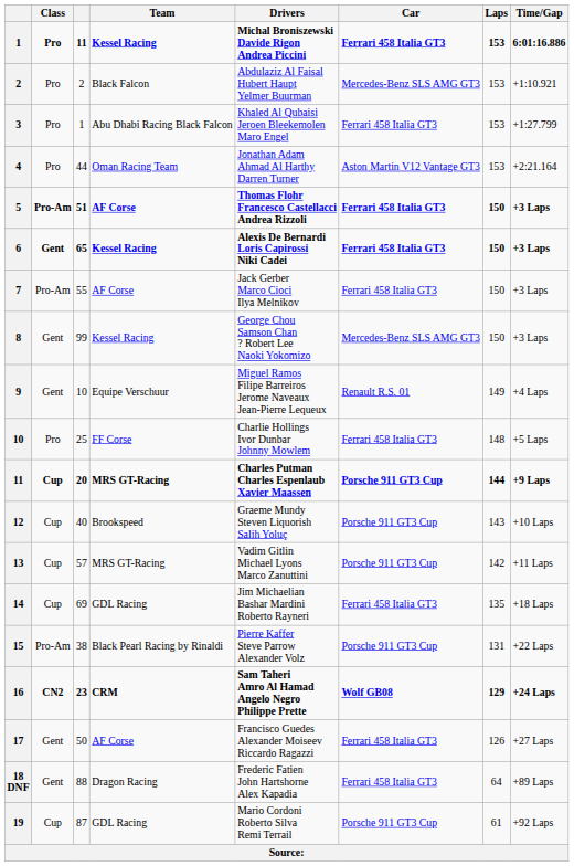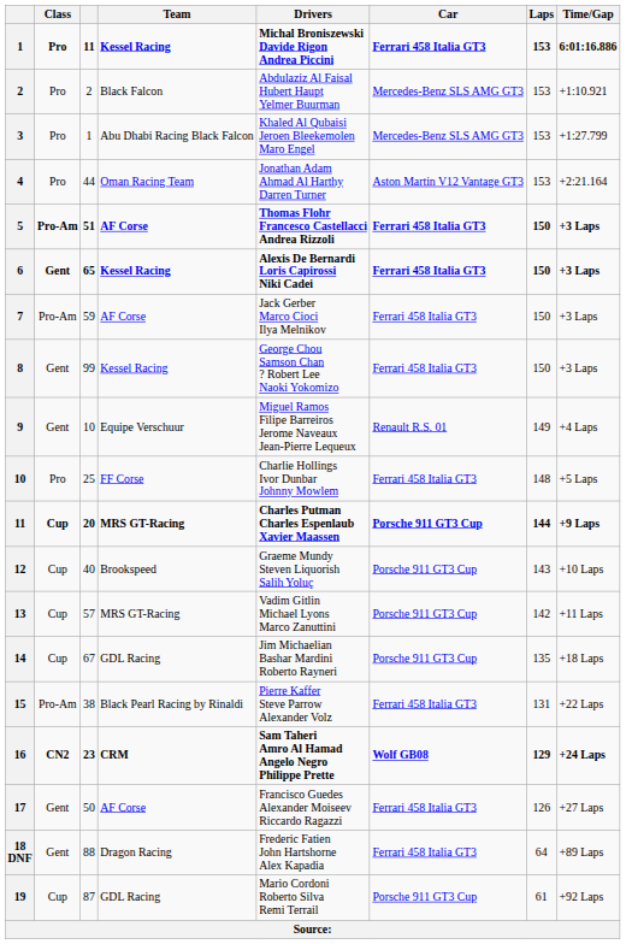 <table class="wikitable" style="font-size: 100%;">
 <tr>
 <th></th>
 <th>Class</th>
 <th></th>
 <th>Team</th>
 <th>Drivers</th>
 <th>Car</th>
 <th>Laps</th>
 <th>Time/Gap</th>
 </tr>
 <tr>
 <th>1</th>
 <td align="center"><strong>Pro</strong></td>
 <td align="center"><strong>11</strong></td>
 <td><strong> <a href='#'>Kessel Racing</a></strong></td>
 <td><strong> Michal Broniszewski<br> <a href='#'>Davide Rigon</a><br> <a href='#'>Andrea Piccini</a></strong></td>
 <td><a href='#'><strong>Ferrari 458 Italia GT3</strong></a></td>
 <td align="center"><strong>153</strong></td>
 <td><strong>6:01:16.886</strong></td>
 </tr>
 <tr>
 <th>2</th>
 <td align="center">Pro</td>
 <td align="center">2</td>
 <td> Black Falcon</td>
 <td> <a href='#'>Abdulaziz Al Faisal</a><br> <a href='#'>Hubert Haupt</a><br> <a href='#'>Yelmer Buurman</a></td>
 <td><a href='#'>Mercedes-Benz SLS AMG GT3</a></td>
 <td align="center">153</td>
 <td>+1:10.921</td>
 </tr>
 <tr>
 <th>3</th>
 <td align="center">Pro</td>
 <td align="center">1</td>
 <td> Abu Dhabi Racing Black Falcon</td>
 <td> <a href='#'>Khaled Al Qubaisi</a><br> <a href='#'>Jeroen Bleekemolen</a><br> <a href='#'>Maro Engel</a></td>
-<td><a href='#'>Ferrari 458 Italia GT3</a></td>
+<td><a href='#'>Mercedes-Benz SLS AMG GT3</a></td>
 <td align="center">153</td>
 <td>+1:27.799</td>
 </tr>
 <tr>
 <th>4</th>
 <td align="center">Pro</td>
 <td align="center">44</td>
 <td> <a href='#'>Oman Racing Team</a></td>
 <td> <a href='#'>Jonathan Adam</a><br> <a href='#'>Ahmad Al Harthy</a><br> <a href='#'>Darren Turner</a></td>
 <td><a href='#'>Aston Martin V12 Vantage GT3</a></td>
 <td align="center">153</td>
 <td>+2:21.164</td>
 </tr>
 <tr>
 <th>5</th>
 <td align="center"><strong>Pro-Am</strong></td>
 <td align="center"><strong>51</strong></td>
 <td><strong> <a href='#'>AF Corse</a></strong></td>
 <td><strong> <a href='#'>Thomas Flohr</a><br> <a href='#'>Francesco Castellacci</a><br> Andrea Rizzoli</strong></td>
 <td><a href='#'><strong>Ferrari 458 Italia GT3</strong></a></td>
 <td align="center"><strong>150</strong></td>
 <td><strong>+3 Laps</strong></td>
 </tr>
 <tr>
 <th>6</th>
 <td align="center"><strong>Gent</strong></td>
 <td align="center"><strong>65</strong></td>
 <td><strong> <a href='#'>Kessel Racing</a></strong></td>
 <td><strong> Alexis De Bernardi<br> <a href='#'>Loris Capirossi</a><br> Niki Cadei</strong></td>
 <td><a href='#'><strong>Ferrari 458 Italia GT3</strong></a></td>
 <td align="center"><strong>150</strong></td>
 <td><strong>+3 Laps</strong></td>
 </tr>
 <tr>
 <th>7</th>
 <td align="center">Pro-Am</td>
-<td align="center">55</td>
+<td align="center">59</td>
 <td> <a href='#'>AF Corse</a></td>
 <td> Jack Gerber<br> <a href='#'>Marco Cioci</a><br> Ilya Melnikov</td>
 <td><a href='#'>Ferrari 458 Italia GT3</a></td>
 <td align="center">150</td>
 <td>+3 Laps</td>
 </tr>
 <tr>
 <th>8</th>
 <td align="center">Gent</td>
 <td align="center">99</td>
 <td> <a href='#'>Kessel Racing</a></td>
 <td> <a href='#'>George Chou</a><br> <a href='#'>Samson Chan</a><br>? Robert Lee<br> <a href='#'>Naoki Yokomizo</a></td>
-<td><a href='#'>Mercedes-Benz SLS AMG GT3</a></td>
+<td><a href='#'>Ferrari 458 Italia GT3</a></td>
 <td align="center">150</td>
 <td>+3 Laps</td>
 </tr>
 <tr>
 <th>9</th>
 <td align="center">Gent</td>
 <td align="center">10</td>
 <td> Equipe Verschuur</td>
 <td> <a href='#'>Miguel Ramos</a><br> Filipe Barreiros<br> Jerome Naveaux<br> Jean-Pierre Lequeux</td>
 <td><a href='#'>Renault R.S. 01</a></td>
 <td align="center">149</td>
 <td>+4 Laps</td>
 </tr>
 <tr>
 <th>10</th>
 <td align="center">Pro</td>
 <td align="center">25</td>
 <td> <a href='#'>FF Corse</a></td>
 <td> Charlie Hollings <br> Ivor Dunbar<br> <a href='#'>Johnny Mowlem</a></td>
 <td><a href='#'>Ferrari 458 Italia GT3</a></td>
 <td align="center">148</td>
 <td>+5 Laps</td>
 </tr>
 <tr>
 <th>11</th>
 <td align="center"><strong>Cup</strong></td>
 <td align="center"><strong>20</strong></td>
 <td><strong> MRS GT-Racing</strong></td>
 <td><strong> Charles Putman<br> Charles Espenlaub <br> <a href='#'>Xavier Maassen</a></strong></td>
 <td><a href='#'><strong>Porsche 911 GT3 Cup</strong></a></td>
 <td align="center"><strong>144</strong></td>
 <td><strong>+9 Laps</strong></td>
 </tr>
 <tr>
 <th>12</th>
 <td align="center">Cup</td>
 <td align="center">40</td>
 <td> Brookspeed</td>
 <td> Graeme Mundy<br> Steven Liquorish <br> <a href='#'>Salih Yoluç</a></td>
 <td><a href='#'>Porsche 911 GT3 Cup</a></td>
 <td align="center">143</td>
 <td>+10 Laps</td>
 </tr>
 <tr>
 <th>13</th>
 <td align="center">Cup</td>
 <td align="center">57</td>
 <td> MRS GT-Racing</td>
 <td> Vadim Gitlin <br> Michael Lyons <br> Marco Zanuttini</td>
 <td><a href='#'>Porsche 911 GT3 Cup</a></td>
 <td align="center">142</td>
 <td>+11 Laps</td>
 </tr>
 <tr>
 <th>14</th>
 <td align="center">Cup</td>
-<td align="center">69</td>
+<td align="center">67</td>
 <td> GDL Racing</td>
 <td> Jim Michaelian<br> Bashar Mardini <br> Roberto Rayneri</td>
-<td><a href='#'>Ferrari 458 Italia GT3</a></td>
+<td><a href='#'>Porsche 911 GT3 Cup</a></td>
 <td align="center">135</td>
 <td>+18 Laps</td>
 </tr>
 <tr>
 <th>15</th>
 <td align="center">Pro-Am</td>
 <td align="center">38</td>
 <td> Black Pearl Racing by Rinaldi</td>
 <td> <a href='#'>Pierre Kaffer</a><br> Steve Parrow<br> Alexander Volz</td>
-<td><a href='#'>Porsche 911 GT3 Cup</a></td>
+<td><a href='#'>Ferrari 458 Italia GT3</a></td>
 <td align="center">131</td>
 <td>+22 Laps</td>
 </tr>
 <tr>
 <th>16</th>
 <td align="center"><strong>CN2</strong></td>
 <td align="center"><strong>23</strong></td>
 <td><strong> CRM</strong></td>
 <td><strong> Sam Taheri <br> Amro Al Hamad <br> Angelo Negro<br> Philippe Prette</strong></td>
 <td><strong><a href='#'>Wolf GB08</a></strong></td>
 <td align="center"><strong>129</strong></td>
 <td><strong>+24 Laps</strong></td>
 </tr>
 <tr>
 <th>17</th>
 <td align="center">Gent</td>
 <td align="center">50</td>
 <td> <a href='#'>AF Corse</a></td>
 <td> Francisco Guedes<br> Alexander Moiseev <br> Riccardo Ragazzi</td>
 <td><a href='#'>Ferrari 458 Italia GT3</a></td>
 <td align="center">126</td>
 <td>+27 Laps</td>
 </tr>
 <tr>
 <th>18<br>DNF</th>
 <td align="center">Gent</td>
 <td align="center">88</td>
 <td> Dragon Racing</td>
 <td> Frederic Fatien <br> John Hartshorne <br> Alex Kapadia</td>
 <td><a href='#'>Ferrari 458 Italia GT3</a></td>
 <td align="center">64</td>
 <td>+89 Laps</td>
 </tr>
 <tr>
 <th>19</th>
 <td align="center">Cup</td>
 <td align="center">87</td>
 <td> GDL Racing</td>
 <td> Mario Cordoni<br> Roberto Silva<br> Remi Terrail</td>
 <td><a href='#'>Porsche 911 GT3 Cup</a></td>
 <td align="center">61</td>
 <td>+92 Laps</td>
 </tr>
 <tr>
 <th colspan="8">Source:</th>
 </tr>
 </table>
